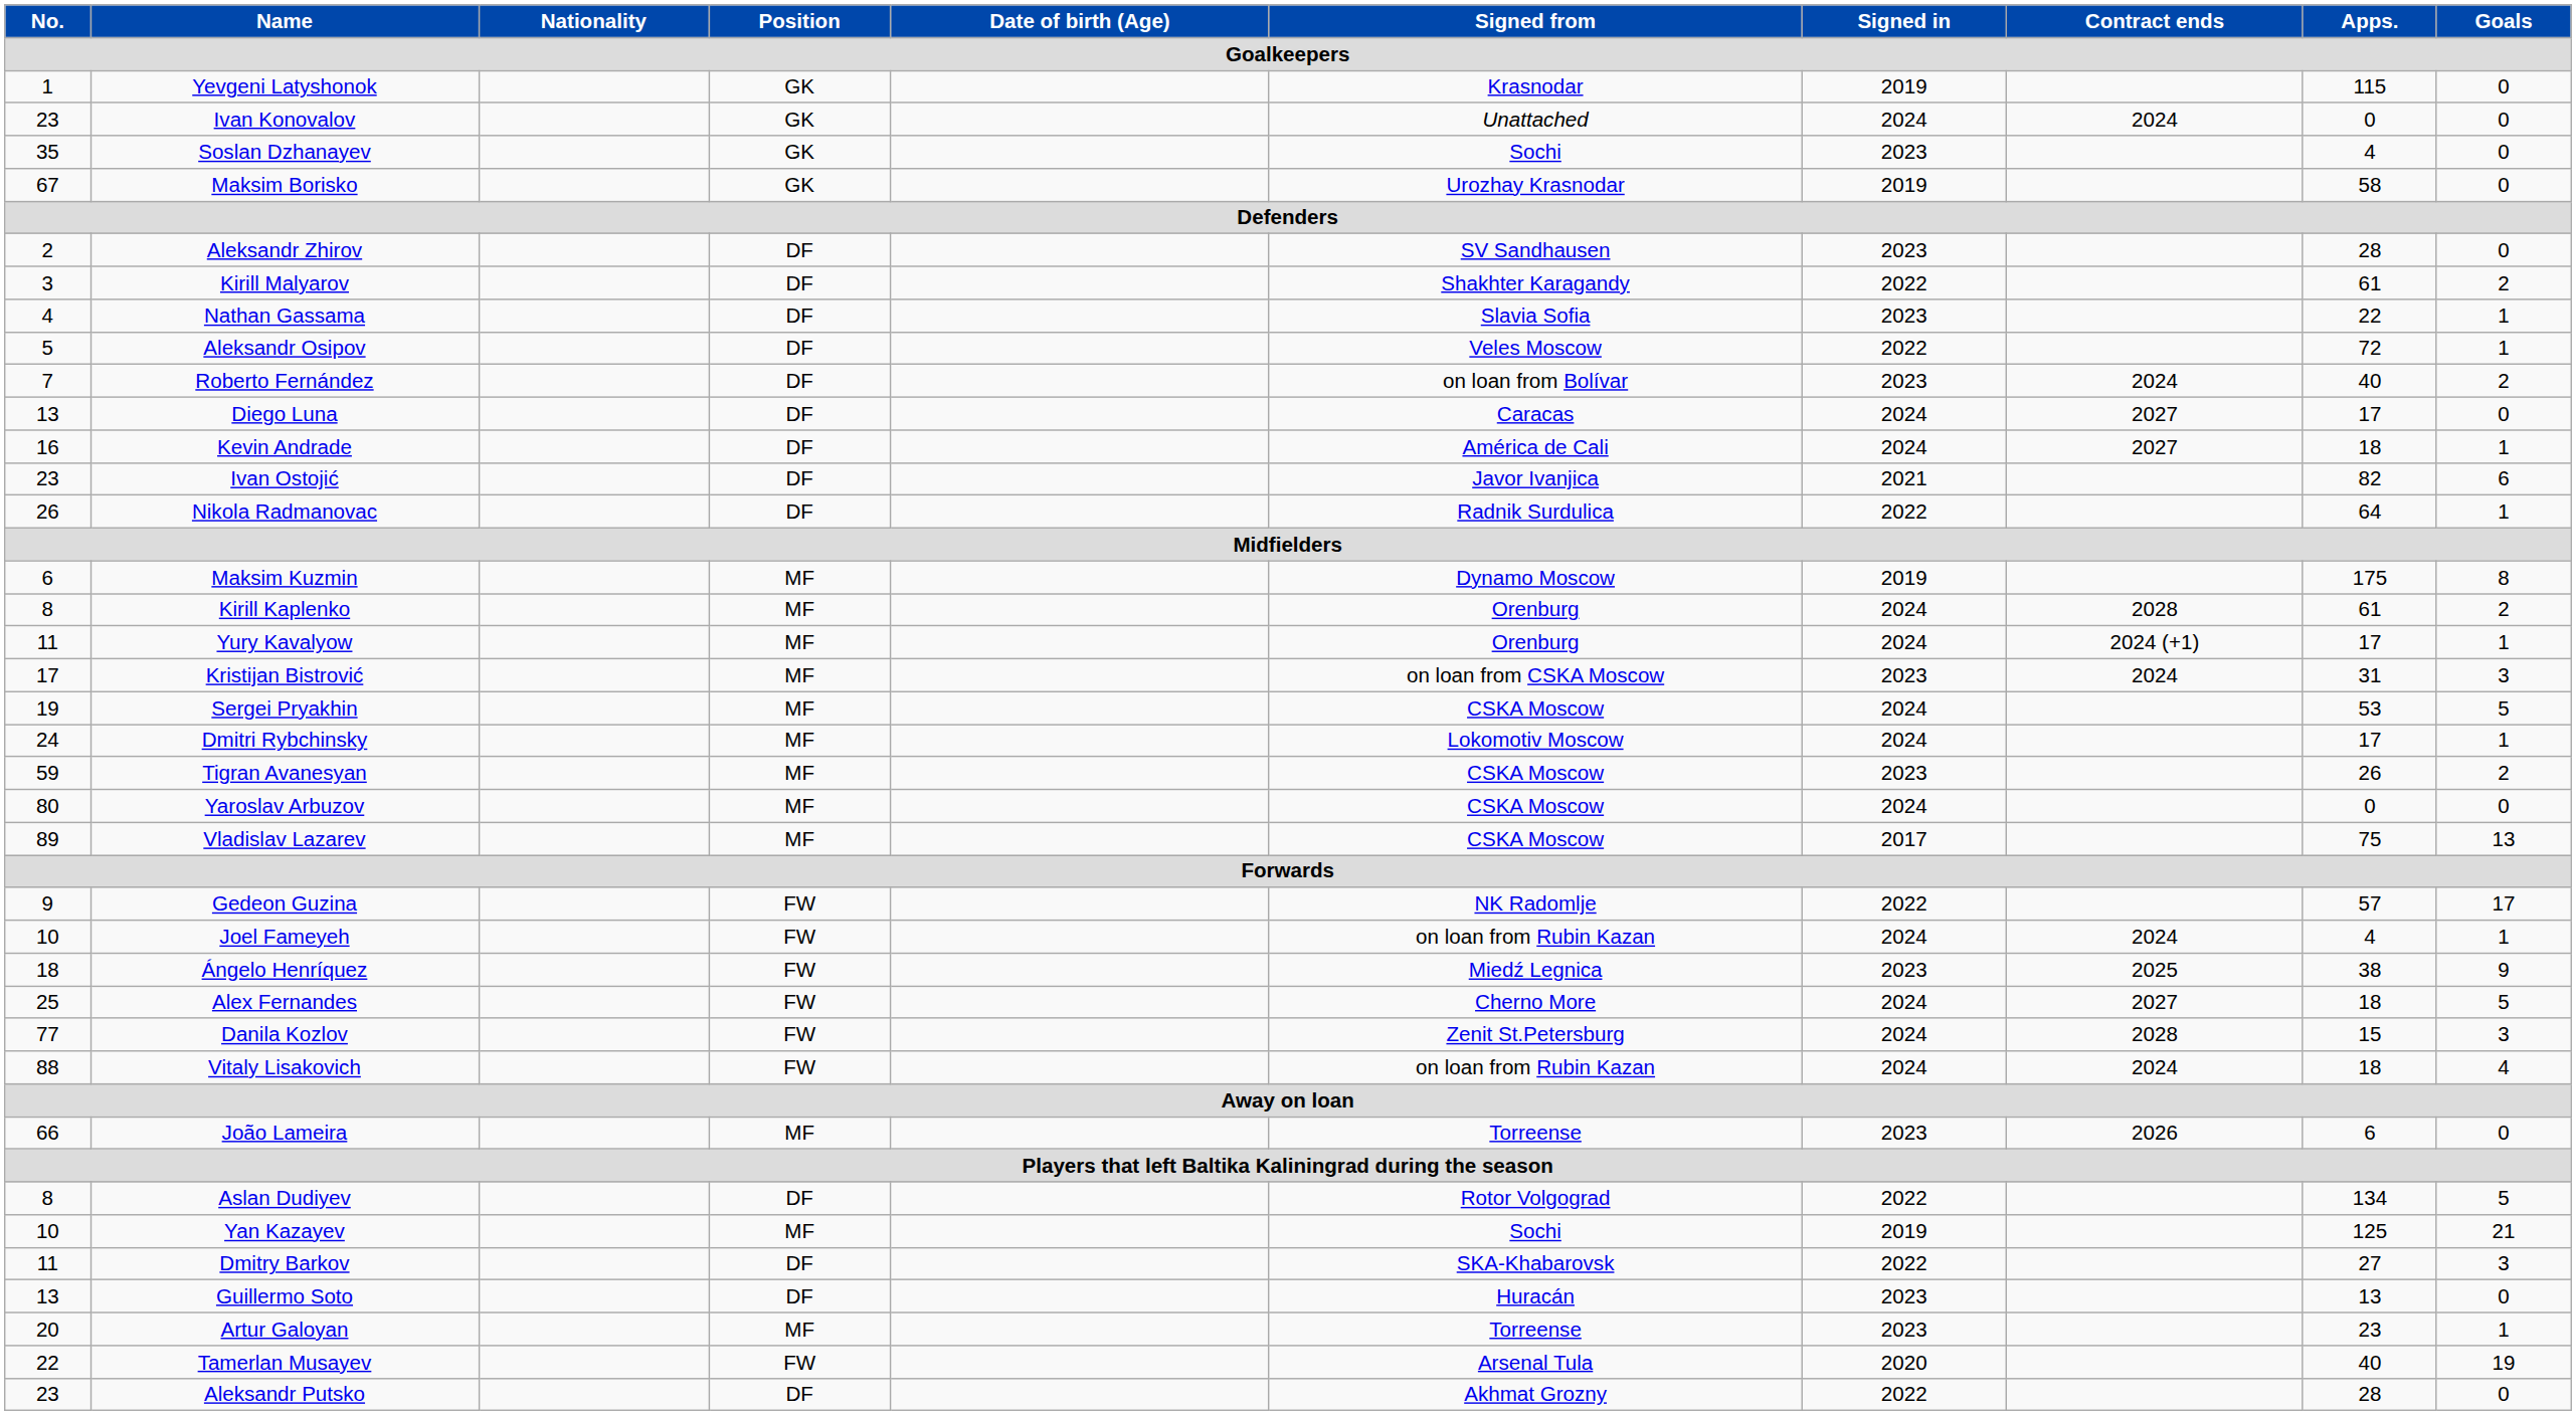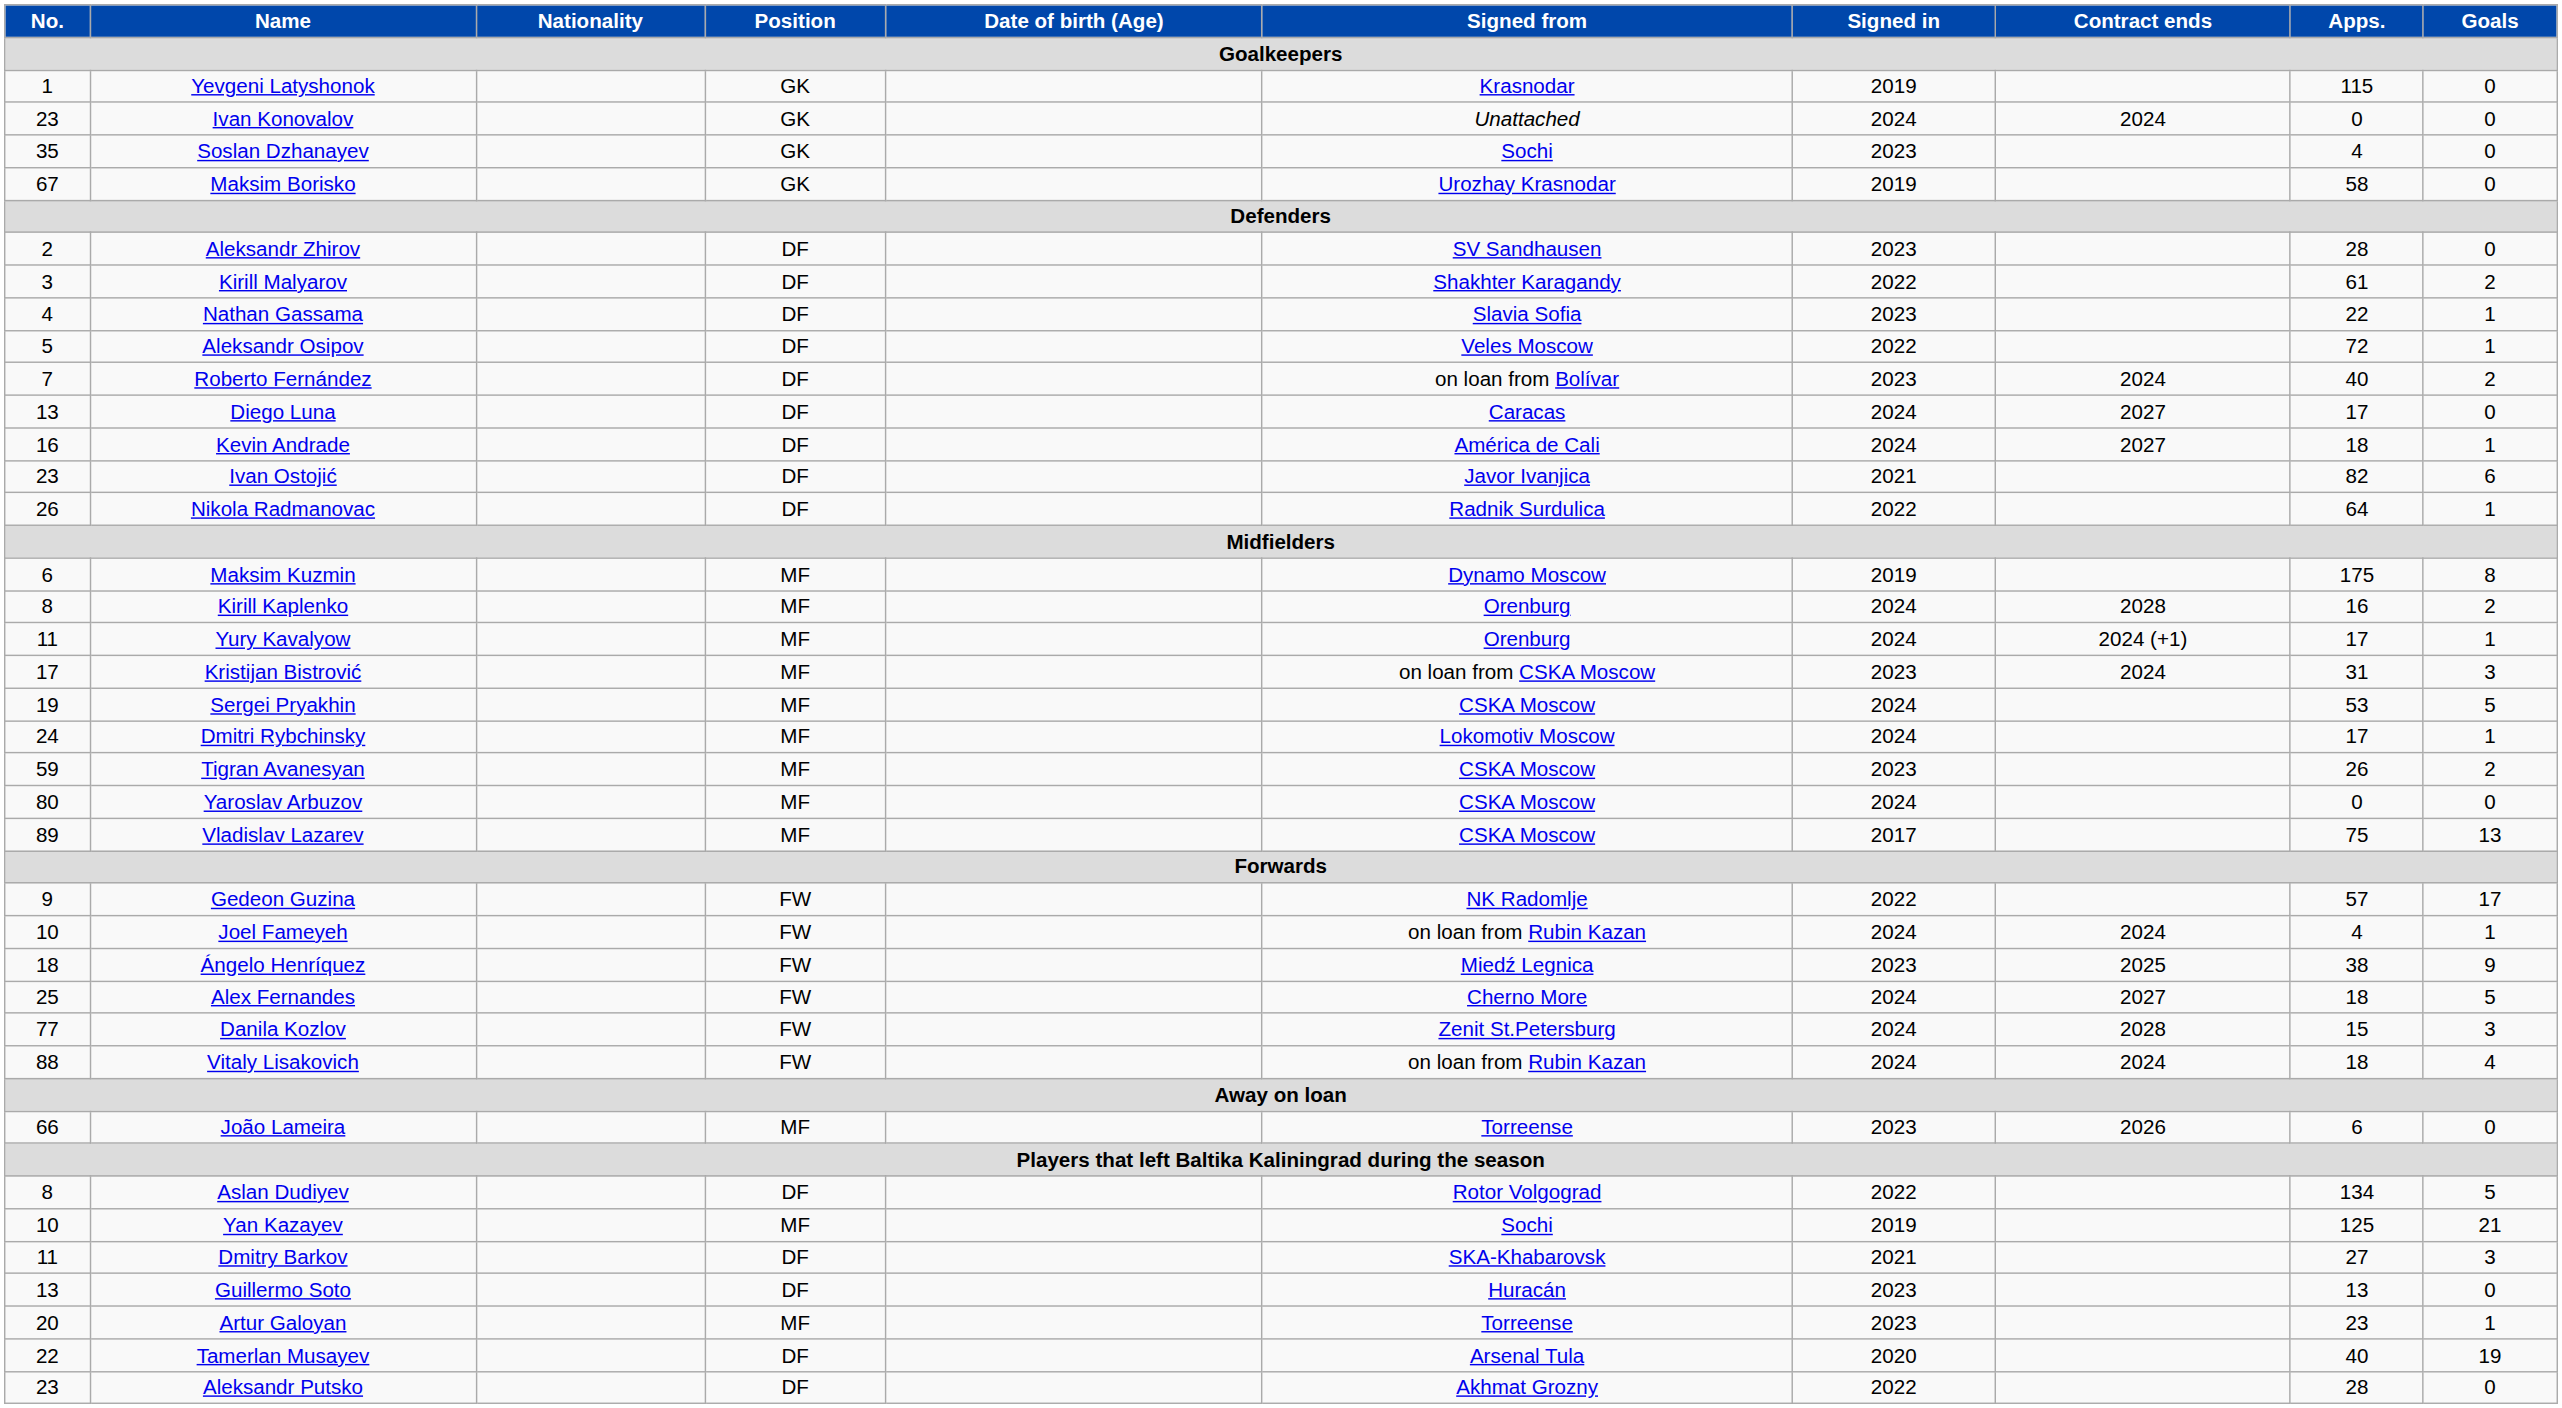 <table class="wikitable"  style="text-align:center; font-size:90%; width:90%;">
 <tr>
 <th style="background:#0047AB; color:white; text-align:center;">No.</th>
 <th style="background:#0047AB; color:white; text-align:center;">Name</th>
 <th style="background:#0047AB; color:white; text-align:center;">Nationality</th>
 <th style="background:#0047AB; color:white; text-align:center;">Position</th>
 <th style="background:#0047AB; color:white; text-align:center;">Date of birth (Age)</th>
 <th style="background:#0047AB; color:white; text-align:center;">Signed from</th>
 <th style="background:#0047AB; color:white; text-align:center;">Signed in</th>
 <th style="background:#0047AB; color:white; text-align:center;">Contract ends</th>
 <th style="background:#0047AB; color:white; text-align:center;">Apps.</th>
 <th style="background:#0047AB; color:white; text-align:center;">Goals</th>
 </tr>
 <tr>
 <th colspan="11"  style="background:#dcdcdc; text-align:center;">Goalkeepers</th>
 </tr>
 <tr>
 <td>1</td>
 <td><a href='#'>Yevgeni Latyshonok</a></td>
 <td></td>
 <td>GK</td>
 <td></td>
 <td><a href='#'>Krasnodar</a></td>
 <td>2019</td>
 <td></td>
 <td>115</td>
 <td>0</td>
 </tr>
 <tr>
 <td>23</td>
 <td><a href='#'>Ivan Konovalov</a></td>
 <td></td>
 <td>GK</td>
 <td></td>
 <td><em>Unattached</em></td>
 <td>2024</td>
 <td>2024</td>
 <td>0</td>
 <td>0</td>
 </tr>
 <tr>
 <td>35</td>
 <td><a href='#'>Soslan Dzhanayev</a></td>
 <td></td>
 <td>GK</td>
 <td></td>
 <td><a href='#'>Sochi</a></td>
 <td>2023</td>
 <td></td>
 <td>4</td>
 <td>0</td>
 </tr>
 <tr>
 <td>67</td>
 <td><a href='#'>Maksim Borisko</a></td>
 <td></td>
 <td>GK</td>
 <td></td>
 <td><a href='#'>Urozhay Krasnodar</a></td>
 <td>2019</td>
 <td></td>
 <td>58</td>
 <td>0</td>
 </tr>
 <tr>
 <th colspan="11"  style="background:#dcdcdc; text-align:center;">Defenders</th>
 </tr>
 <tr>
 <td>2</td>
 <td><a href='#'>Aleksandr Zhirov</a></td>
 <td></td>
 <td>DF</td>
 <td></td>
 <td><a href='#'>SV Sandhausen</a></td>
 <td>2023</td>
 <td></td>
 <td>28</td>
 <td>0</td>
 </tr>
 <tr>
 <td>3</td>
 <td><a href='#'>Kirill Malyarov</a></td>
 <td></td>
 <td>DF</td>
 <td></td>
 <td><a href='#'>Shakhter Karagandy</a></td>
 <td>2022</td>
 <td></td>
 <td>61</td>
 <td>2</td>
 </tr>
 <tr>
 <td>4</td>
 <td><a href='#'>Nathan Gassama</a></td>
 <td></td>
 <td>DF</td>
 <td></td>
 <td><a href='#'>Slavia Sofia</a></td>
 <td>2023</td>
 <td></td>
 <td>22</td>
 <td>1</td>
 </tr>
 <tr>
 <td>5</td>
 <td><a href='#'>Aleksandr Osipov</a></td>
 <td></td>
 <td>DF</td>
 <td></td>
 <td><a href='#'>Veles Moscow</a></td>
 <td>2022</td>
 <td></td>
 <td>72</td>
 <td>1</td>
 </tr>
 <tr>
 <td>7</td>
 <td><a href='#'>Roberto Fernández</a></td>
 <td></td>
 <td>DF</td>
 <td></td>
 <td>on loan from <a href='#'>Bolívar</a></td>
 <td>2023</td>
 <td>2024</td>
 <td>40</td>
 <td>2</td>
 </tr>
 <tr>
 <td>13</td>
 <td><a href='#'>Diego Luna</a></td>
 <td></td>
 <td>DF</td>
 <td></td>
 <td><a href='#'>Caracas</a></td>
 <td>2024</td>
 <td>2027</td>
 <td>17</td>
 <td>0</td>
 </tr>
 <tr>
 <td>16</td>
 <td><a href='#'>Kevin Andrade</a></td>
 <td></td>
 <td>DF</td>
 <td></td>
 <td><a href='#'>América de Cali</a></td>
 <td>2024</td>
 <td>2027</td>
 <td>18</td>
 <td>1</td>
 </tr>
 <tr>
 <td>23</td>
 <td><a href='#'>Ivan Ostojić</a></td>
 <td></td>
 <td>DF</td>
 <td></td>
 <td><a href='#'>Javor Ivanjica</a></td>
 <td>2021</td>
 <td></td>
 <td>82</td>
 <td>6</td>
 </tr>
 <tr>
 <td>26</td>
 <td><a href='#'>Nikola Radmanovac</a></td>
 <td></td>
 <td>DF</td>
 <td></td>
 <td><a href='#'>Radnik Surdulica</a></td>
 <td>2022</td>
 <td></td>
 <td>64</td>
 <td>1</td>
 </tr>
 <tr>
 <th colspan="11"  style="background:#dcdcdc; text-align:center;">Midfielders</th>
 </tr>
 <tr>
 <td>6</td>
 <td><a href='#'>Maksim Kuzmin</a></td>
 <td></td>
 <td>MF</td>
 <td></td>
 <td><a href='#'>Dynamo Moscow</a></td>
 <td>2019</td>
 <td></td>
 <td>175</td>
 <td>8</td>
 </tr>
 <tr>
 <td>8</td>
 <td><a href='#'>Kirill Kaplenko</a></td>
 <td></td>
 <td>MF</td>
 <td></td>
 <td><a href='#'>Orenburg</a></td>
 <td>2024</td>
 <td>2028</td>
-<td>61</td>
+<td>16</td>
 <td>2</td>
 </tr>
 <tr>
 <td>11</td>
 <td><a href='#'>Yury Kavalyow</a></td>
 <td></td>
 <td>MF</td>
 <td></td>
 <td><a href='#'>Orenburg</a></td>
 <td>2024</td>
 <td>2024 (+1)</td>
 <td>17</td>
 <td>1</td>
 </tr>
 <tr>
 <td>17</td>
 <td><a href='#'>Kristijan Bistrović</a></td>
 <td></td>
 <td>MF</td>
 <td></td>
 <td>on loan from <a href='#'>CSKA Moscow</a></td>
 <td>2023</td>
 <td>2024</td>
 <td>31</td>
 <td>3</td>
 </tr>
 <tr>
 <td>19</td>
 <td><a href='#'>Sergei Pryakhin</a></td>
 <td></td>
 <td>MF</td>
 <td></td>
 <td><a href='#'>CSKA Moscow</a></td>
 <td>2024</td>
 <td></td>
 <td>53</td>
 <td>5</td>
 </tr>
 <tr>
 <td>24</td>
 <td><a href='#'>Dmitri Rybchinsky</a></td>
 <td></td>
 <td>MF</td>
 <td></td>
 <td><a href='#'>Lokomotiv Moscow</a></td>
 <td>2024</td>
 <td></td>
 <td>17</td>
 <td>1</td>
 </tr>
 <tr>
 <td>59</td>
 <td><a href='#'>Tigran Avanesyan</a></td>
 <td></td>
 <td>MF</td>
 <td></td>
 <td><a href='#'>CSKA Moscow</a></td>
 <td>2023</td>
 <td></td>
 <td>26</td>
 <td>2</td>
 </tr>
 <tr>
 <td>80</td>
 <td><a href='#'>Yaroslav Arbuzov</a></td>
 <td></td>
 <td>MF</td>
 <td></td>
 <td><a href='#'>CSKA Moscow</a></td>
 <td>2024</td>
 <td></td>
 <td>0</td>
 <td>0</td>
 </tr>
 <tr>
 <td>89</td>
 <td><a href='#'>Vladislav Lazarev</a></td>
 <td></td>
 <td>MF</td>
 <td></td>
 <td><a href='#'>CSKA Moscow</a></td>
 <td>2017</td>
 <td></td>
 <td>75</td>
 <td>13</td>
 </tr>
 <tr>
 <th colspan="11"  style="background:#dcdcdc; text-align:center;">Forwards</th>
 </tr>
 <tr>
 <td>9</td>
 <td><a href='#'>Gedeon Guzina</a></td>
 <td></td>
 <td>FW</td>
 <td></td>
 <td><a href='#'>NK Radomlje</a></td>
 <td>2022</td>
 <td></td>
 <td>57</td>
 <td>17</td>
 </tr>
 <tr>
 <td>10</td>
 <td><a href='#'>Joel Fameyeh</a></td>
 <td></td>
 <td>FW</td>
 <td></td>
 <td>on loan from <a href='#'>Rubin Kazan</a></td>
 <td>2024</td>
 <td>2024</td>
 <td>4</td>
 <td>1</td>
 </tr>
 <tr>
 <td>18</td>
 <td><a href='#'>Ángelo Henríquez</a></td>
 <td></td>
 <td>FW</td>
 <td></td>
 <td><a href='#'>Miedź Legnica</a></td>
 <td>2023</td>
 <td>2025</td>
 <td>38</td>
 <td>9</td>
 </tr>
 <tr>
 <td>25</td>
 <td><a href='#'>Alex Fernandes</a></td>
 <td></td>
 <td>FW</td>
 <td></td>
 <td><a href='#'>Cherno More</a></td>
 <td>2024</td>
 <td>2027</td>
 <td>18</td>
 <td>5</td>
 </tr>
 <tr>
 <td>77</td>
 <td><a href='#'>Danila Kozlov</a></td>
 <td></td>
 <td>FW</td>
 <td></td>
 <td><a href='#'>Zenit St.Petersburg</a></td>
 <td>2024</td>
 <td>2028</td>
 <td>15</td>
 <td>3</td>
 </tr>
 <tr>
 <td>88</td>
 <td><a href='#'>Vitaly Lisakovich</a></td>
 <td></td>
 <td>FW</td>
 <td></td>
 <td>on loan from <a href='#'>Rubin Kazan</a></td>
 <td>2024</td>
 <td>2024</td>
 <td>18</td>
 <td>4</td>
 </tr>
 <tr>
 <th colspan="11"  style="background:#dcdcdc; text-align:center;">Away on loan</th>
 </tr>
 <tr>
 <td>66</td>
 <td><a href='#'>João Lameira</a></td>
 <td></td>
 <td>MF</td>
 <td></td>
 <td><a href='#'>Torreense</a></td>
 <td>2023</td>
 <td>2026</td>
 <td>6</td>
 <td>0</td>
 </tr>
 <tr>
 <th colspan="11"  style="background:#dcdcdc; text-align:center;">Players that left Baltika Kaliningrad during the season</th>
 </tr>
 <tr>
 <td>8</td>
 <td><a href='#'>Aslan Dudiyev</a></td>
 <td></td>
 <td>DF</td>
 <td></td>
 <td><a href='#'>Rotor Volgograd</a></td>
 <td>2022</td>
 <td></td>
 <td>134</td>
 <td>5</td>
 </tr>
 <tr>
 <td>10</td>
 <td><a href='#'>Yan Kazayev</a></td>
 <td></td>
 <td>MF</td>
 <td></td>
 <td><a href='#'>Sochi</a></td>
 <td>2019</td>
 <td></td>
 <td>125</td>
 <td>21</td>
 </tr>
 <tr>
 <td>11</td>
 <td><a href='#'>Dmitry Barkov</a></td>
 <td></td>
 <td>DF</td>
 <td></td>
 <td><a href='#'>SKA-Khabarovsk</a></td>
-<td>2022</td>
+<td>2021</td>
 <td></td>
 <td>27</td>
 <td>3</td>
 </tr>
 <tr>
 <td>13</td>
 <td><a href='#'>Guillermo Soto</a></td>
 <td></td>
 <td>DF</td>
 <td></td>
 <td><a href='#'>Huracán</a></td>
 <td>2023</td>
 <td></td>
 <td>13</td>
 <td>0</td>
 </tr>
 <tr>
 <td>20</td>
 <td><a href='#'>Artur Galoyan</a></td>
 <td></td>
 <td>MF</td>
 <td></td>
 <td><a href='#'>Torreense</a></td>
 <td>2023</td>
 <td></td>
 <td>23</td>
 <td>1</td>
 </tr>
 <tr>
 <td>22</td>
 <td><a href='#'>Tamerlan Musayev</a></td>
 <td></td>
-<td>FW</td>
+<td>DF</td>
 <td></td>
 <td><a href='#'>Arsenal Tula</a></td>
 <td>2020</td>
 <td></td>
 <td>40</td>
 <td>19</td>
 </tr>
 <tr>
 <td>23</td>
 <td><a href='#'>Aleksandr Putsko</a></td>
 <td></td>
 <td>DF</td>
 <td></td>
 <td><a href='#'>Akhmat Grozny</a></td>
 <td>2022</td>
 <td></td>
 <td>28</td>
 <td>0</td>
 </tr>
 </table>
